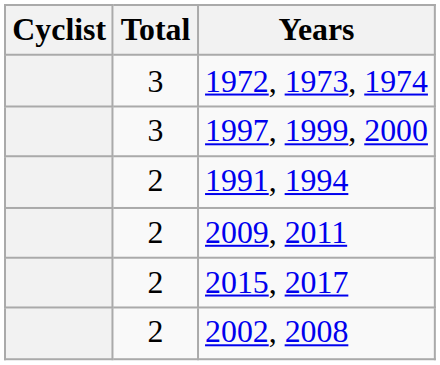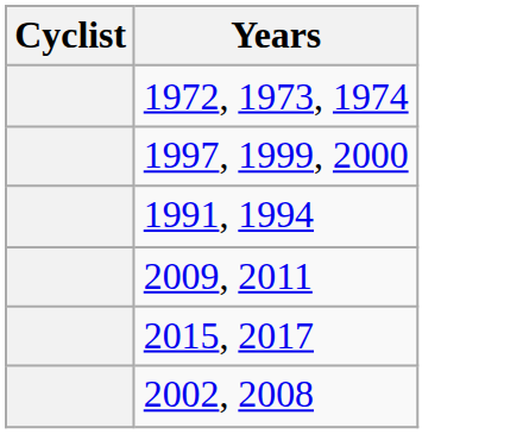 <table class="wikitable plainrowheaders sortable">
 <tr>
 <th scope="col">Cyclist</th>
-<th scope="col">Total</th>
 <th scope="col" class="unsortable">Years</th>
 </tr>
 <tr>
 <th scope="row"></th>
-<td style="text-align:center;">3</td>
 <td><a href='#'>1972</a>, <a href='#'>1973</a>, <a href='#'>1974</a></td>
 </tr>
 <tr>
 <th scope="row"></th>
-<td style="text-align:center;">3</td>
 <td><a href='#'>1997</a>, <a href='#'>1999</a>, <a href='#'>2000</a></td>
 </tr>
 <tr>
 <th scope="row"></th>
-<td style="text-align:center;">2</td>
 <td><a href='#'>1991</a>, <a href='#'>1994</a></td>
 </tr>
 <tr>
 <th scope="row"></th>
-<td style="text-align:center;">2</td>
 <td><a href='#'>2009</a>, <a href='#'>2011</a></td>
 </tr>
 <tr>
 <th scope="row"></th>
-<td style="text-align:center;">2</td>
 <td><a href='#'>2015</a>, <a href='#'>2017</a></td>
 </tr>
 <tr>
 <th scope="row"></th>
-<td style="text-align:center;">2</td>
 <td><a href='#'>2002</a>, <a href='#'>2008</a></td>
 </tr>
 </table>
